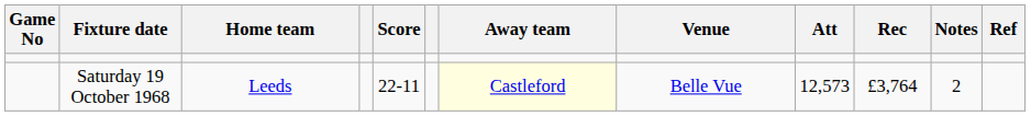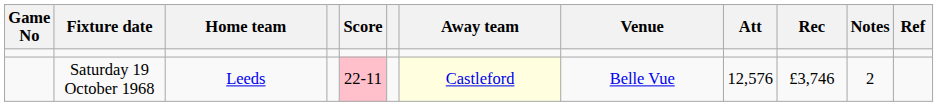 <table class="wikitable" style="text-align:center;">
 <tr>
 <th width=20 abbr="No">Game No</th>
 <th width=100 abbr="Date">Fixture date</th>
 <th width=150 abbr="Home team">Home team</th>
 <th width=5 abbr="space"></th>
 <th width=20 abbr="Score">Score</th>
 <th width=5 abbr="space"></th>
 <th width=150 abbr="Away team">Away team</th>
 <th width=150 abbr="Venue">Venue</th>
 <th width=45 abbr="Att">Att</th>
 <th width=60 abbr="Rec">Rec</th>
 <th width=20 abbr="Notes">Notes</th>
 <th width=30 abbr="Ref">Ref</th>
 </tr>
 <tr>
 <td></td>
 <td></td>
 <td></td>
 <td></td>
 <td></td>
 <td></td>
 <td></td>
 <td></td>
 <td></td>
 <td></td>
 <td></td>
 </tr>
 <tr>
 <td></td>
 <td>Saturday 19 October 1968</td>
 <td><a href='#'>Leeds</a></td>
 <td></td>
-<td>22-11</td>
+<td style="background: pink;">22-11</td>
 <td></td>
 <td style="background: lightyellow;"><a href='#'>Castleford</a></td>
 <td><a href='#'>Belle Vue</a></td>
-<td>12,573</td>
-<td>£3,764</td>
+<td>12,576</td>
+<td>£3,746</td>
 <td>2</td>
 <td></td>
 </tr>
 </table>
